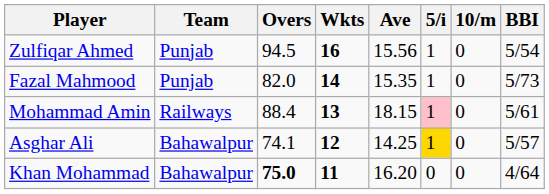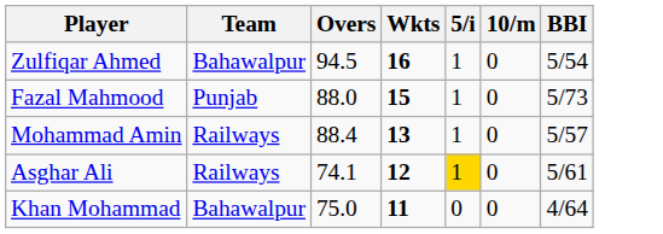 <table class="wikitable">
 <tr>
 <th>Player</th>
 <th>Team</th>
 <th>Overs</th>
 <th>Wkts</th>
-<th>Ave</th>
 <th>5/i</th>
 <th>10/m</th>
 <th>BBI</th>
 </tr>
 <tr>
 <td><a href='#'>Zulfiqar Ahmed</a></td>
-<td><a href='#'>Punjab</a></td>
+<td><a href='#'>Bahawalpur</a></td>
 <td>94.5</td>
 <td><strong>16</strong></td>
-<td>15.56</td>
 <td>1</td>
 <td>0</td>
 <td>5/54</td>
 </tr>
 <tr>
 <td><a href='#'>Fazal Mahmood</a></td>
 <td><a href='#'>Punjab</a></td>
-<td>82.0</td>
-<td><strong>14</strong></td>
-<td>15.35</td>
+<td>88.0</td>
+<td><strong>15</strong></td>
 <td>1</td>
 <td>0</td>
 <td>5/73</td>
 </tr>
 <tr>
 <td><a href='#'>Mohammad Amin</a></td>
 <td><a href='#'>Railways</a></td>
 <td>88.4</td>
 <td><strong>13</strong></td>
-<td>18.15</td>
-<td style="background: pink;">1</td>
+<td>1</td>
+<td>0</td>
+<td>5/57</td>
+</tr>
+<tr>
+<td><a href='#'>Asghar Ali</a></td>
+<td><a href='#'>Railways</a></td>
+<td>74.1</td>
+<td><strong>12</strong></td>
+<td style="background: gold;">1</td>
 <td>0</td>
 <td>5/61</td>
 </tr>
 <tr>
-<td><a href='#'>Asghar Ali</a></td>
-<td><a href='#'>Bahawalpur</a></td>
-<td>74.1</td>
-<td><strong>12</strong></td>
-<td>14.25</td>
-<td style="background: gold;">1</td>
-<td>0</td>
-<td>5/57</td>
-</tr>
-<tr>
 <td><a href='#'>Khan Mohammad</a></td>
 <td><a href='#'>Bahawalpur</a></td>
-<td><strong>75.0</strong></td>
+<td>75.0</td>
 <td><strong>11</strong></td>
-<td>16.20</td>
 <td>0</td>
 <td>0</td>
 <td>4/64</td>
 </tr>
 </table>
